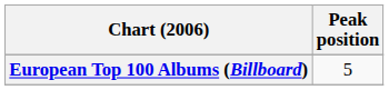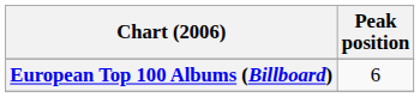 <table class="wikitable sortable plainrowheaders" style="text-align:center">
 <tr>
 <th scope="col">Chart (2006)</th>
 <th scope="col">Peak<br>position</th>
 </tr>
 <tr>
 </tr>
 <tr>
 </tr>
 <tr>
 <th scope="row"><a href='#'>European Top 100 Albums</a> (<em><a href='#'>Billboard</a></em>)</th>
-<td align="center">5</td>
+<td align="center">6</td>
 </tr>
 <tr>
 </tr>
 <tr>
 </tr>
 </table>
